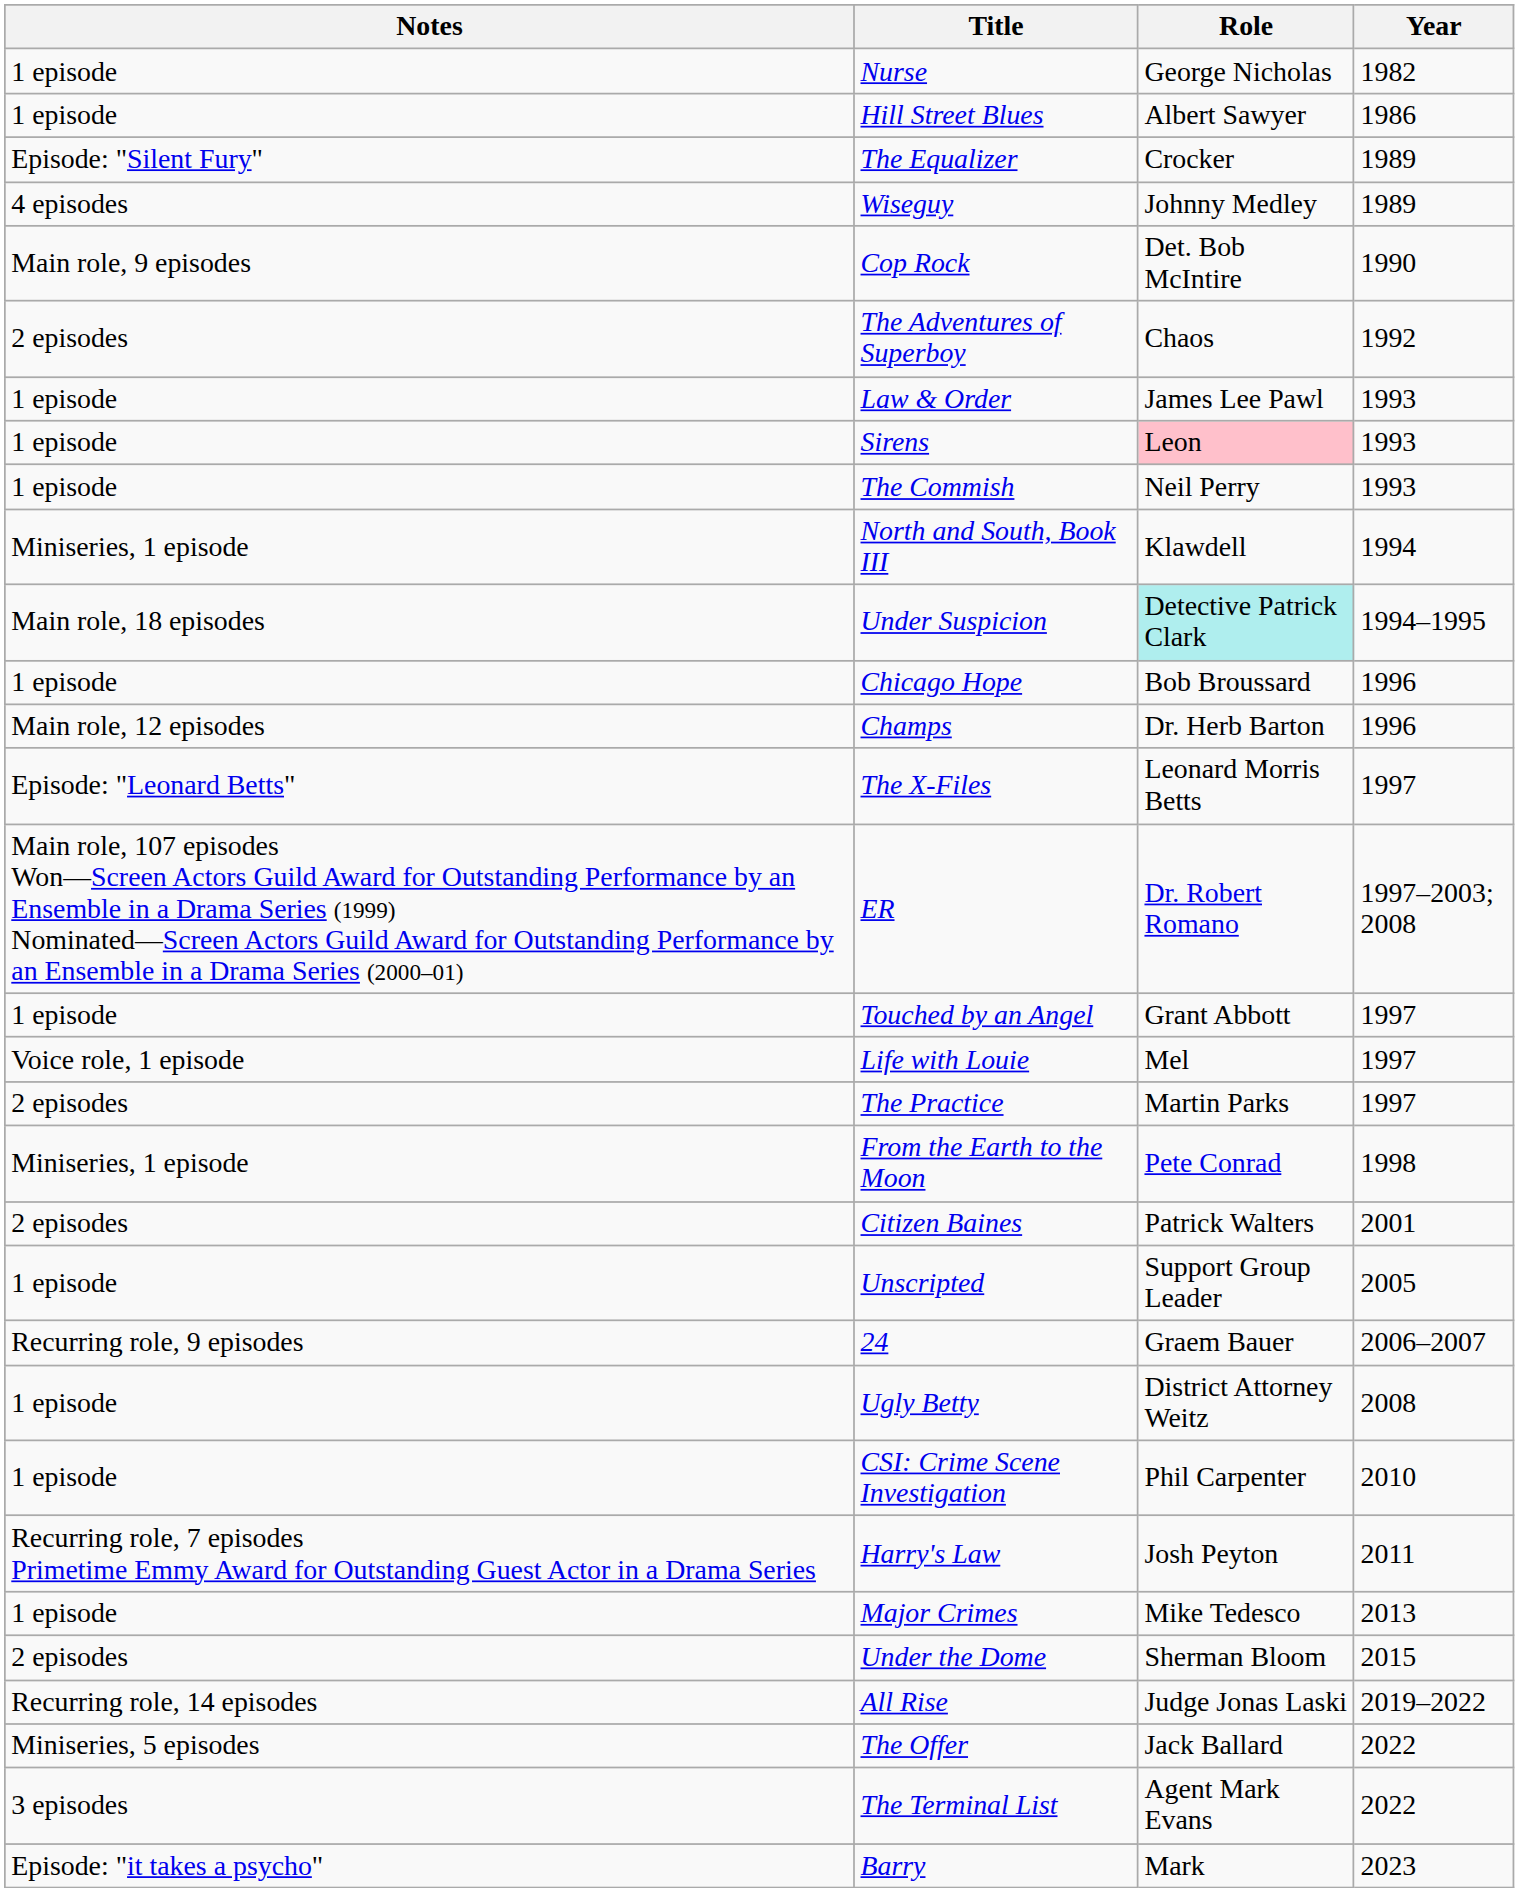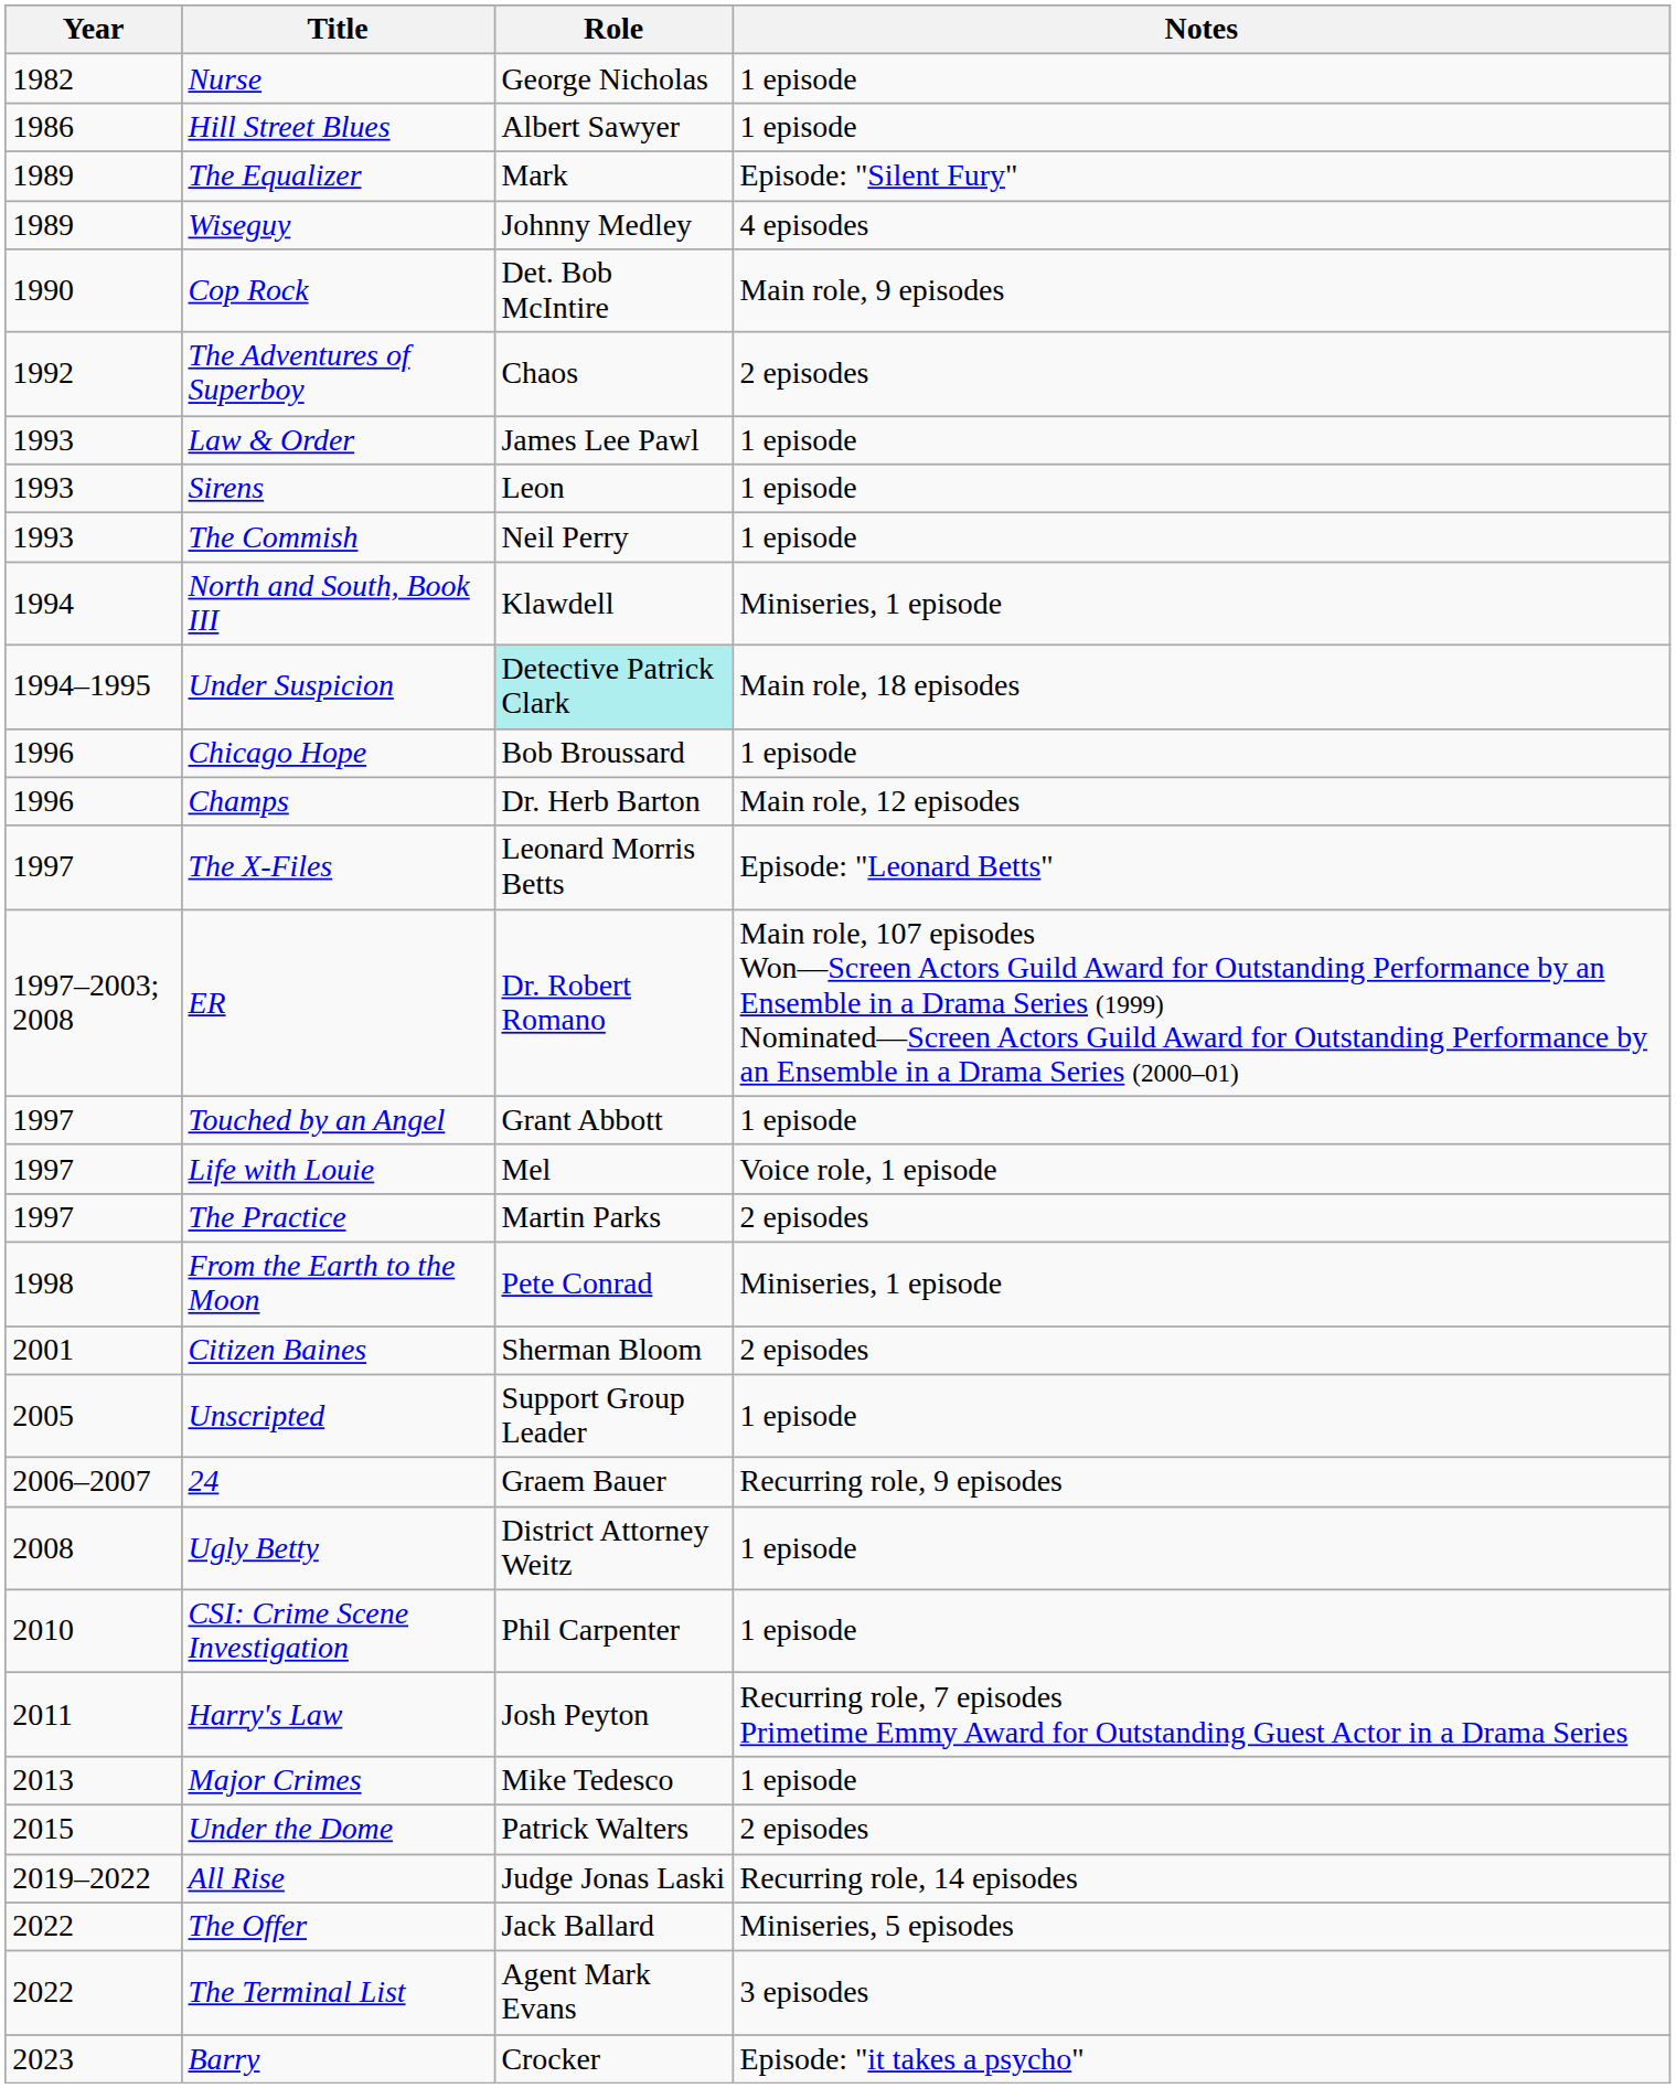 <table class="wikitable sortable">
 <tr>
-<th>Notes</th>
+<th>Year</th>
 <th>Title</th>
 <th>Role</th>
-<th>Year</th>
+<th>Notes</th>
 </tr>
 <tr>
-<td>1 episode</td>
+<td>1982</td>
 <td><em><a href='#'>Nurse</a></em></td>
 <td>George Nicholas</td>
-<td>1982</td>
+<td>1 episode</td>
 </tr>
 <tr>
-<td>1 episode</td>
+<td>1986</td>
 <td><em><a href='#'>Hill Street Blues</a></em></td>
 <td>Albert Sawyer</td>
-<td>1986</td>
+<td>1 episode</td>
 </tr>
 <tr>
+<td>1989</td>
+<td><em><a href='#'>The Equalizer</a></em></td>
+<td>Mark</td>
 <td>Episode: "<a href='#'>Silent Fury</a>"</td>
-<td><em><a href='#'>The Equalizer</a></em></td>
-<td>Crocker</td>
-<td>1989</td>
 </tr>
 <tr>
-<td>4 episodes</td>
+<td>1989</td>
 <td><em><a href='#'>Wiseguy</a></em></td>
 <td>Johnny Medley</td>
-<td>1989</td>
+<td>4 episodes</td>
 </tr>
 <tr>
-<td>Main role, 9 episodes</td>
+<td>1990</td>
 <td><em><a href='#'>Cop Rock</a></em></td>
 <td>Det. Bob McIntire</td>
-<td>1990</td>
+<td>Main role, 9 episodes</td>
 </tr>
 <tr>
-<td>2 episodes</td>
+<td>1992</td>
 <td><em><a href='#'>The Adventures of Superboy</a></em></td>
 <td>Chaos</td>
-<td>1992</td>
+<td>2 episodes</td>
 </tr>
 <tr>
-<td>1 episode</td>
+<td>1993</td>
 <td><em><a href='#'>Law & Order</a></em></td>
 <td>James Lee Pawl</td>
-<td>1993</td>
+<td>1 episode</td>
 </tr>
 <tr>
+<td>1993</td>
+<td><em><a href='#'>Sirens</a></em></td>
+<td>Leon</td>
 <td>1 episode</td>
-<td><em><a href='#'>Sirens</a></em></td>
-<td style="background: pink;">Leon</td>
-<td>1993</td>
 </tr>
 <tr>
-<td>1 episode</td>
+<td>1993</td>
 <td><em><a href='#'>The Commish</a></em></td>
 <td>Neil Perry</td>
-<td>1993</td>
+<td>1 episode</td>
 </tr>
 <tr>
-<td>Miniseries, 1 episode</td>
+<td>1994</td>
 <td><em><a href='#'>North and South, Book III</a></em></td>
 <td>Klawdell</td>
-<td>1994</td>
+<td>Miniseries, 1 episode</td>
 </tr>
 <tr>
-<td>Main role, 18 episodes</td>
+<td>1994–1995</td>
 <td><em><a href='#'>Under Suspicion</a></em></td>
 <td style="background: paleturquoise;">Detective Patrick Clark</td>
-<td>1994–1995</td>
+<td>Main role, 18 episodes</td>
 </tr>
 <tr>
-<td>1 episode</td>
+<td>1996</td>
 <td><em><a href='#'>Chicago Hope</a></em></td>
 <td>Bob Broussard</td>
-<td>1996</td>
+<td>1 episode</td>
 </tr>
 <tr>
-<td>Main role, 12 episodes</td>
+<td>1996</td>
 <td><em><a href='#'>Champs</a></em></td>
 <td>Dr. Herb Barton</td>
-<td>1996</td>
+<td>Main role, 12 episodes</td>
 </tr>
 <tr>
-<td>Episode: "<a href='#'>Leonard Betts</a>"</td>
+<td>1997</td>
 <td><em><a href='#'>The X-Files</a></em></td>
 <td>Leonard Morris Betts</td>
-<td>1997</td>
+<td>Episode: "<a href='#'>Leonard Betts</a>"</td>
 </tr>
 <tr>
-<td>Main role, 107 episodes<br>Won—<a href='#'>Screen Actors Guild Award for Outstanding Performance by an Ensemble in a Drama Series</a> <small>(1999)</small><br>Nominated—<a href='#'>Screen Actors Guild Award for Outstanding Performance by an Ensemble in a Drama Series</a> <small>(2000–01)</small></td>
+<td>1997–2003; 2008</td>
 <td><em><a href='#'>ER</a></em></td>
 <td><a href='#'>Dr. Robert Romano</a></td>
-<td>1997–2003; 2008</td>
+<td>Main role, 107 episodes<br>Won—<a href='#'>Screen Actors Guild Award for Outstanding Performance by an Ensemble in a Drama Series</a> <small>(1999)</small><br>Nominated—<a href='#'>Screen Actors Guild Award for Outstanding Performance by an Ensemble in a Drama Series</a> <small>(2000–01)</small></td>
 </tr>
 <tr>
-<td>1 episode</td>
+<td>1997</td>
 <td><em><a href='#'>Touched by an Angel</a></em></td>
 <td>Grant Abbott</td>
-<td>1997</td>
+<td>1 episode</td>
 </tr>
 <tr>
-<td>Voice role, 1 episode</td>
+<td>1997</td>
 <td><em><a href='#'>Life with Louie</a></em></td>
 <td>Mel</td>
-<td>1997</td>
+<td>Voice role, 1 episode</td>
 </tr>
 <tr>
-<td>2 episodes</td>
+<td>1997</td>
 <td><em><a href='#'>The Practice</a></em></td>
 <td>Martin Parks</td>
-<td>1997</td>
+<td>2 episodes</td>
 </tr>
 <tr>
-<td>Miniseries, 1 episode</td>
+<td>1998</td>
 <td><em><a href='#'>From the Earth to the Moon</a></em></td>
 <td><a href='#'>Pete Conrad</a></td>
-<td>1998</td>
+<td>Miniseries, 1 episode</td>
 </tr>
 <tr>
+<td>2001</td>
+<td><em><a href='#'>Citizen Baines</a></em></td>
+<td>Sherman Bloom</td>
 <td>2 episodes</td>
-<td><em><a href='#'>Citizen Baines</a></em></td>
-<td>Patrick Walters</td>
-<td>2001</td>
 </tr>
 <tr>
-<td>1 episode</td>
+<td>2005</td>
 <td><em><a href='#'>Unscripted</a></em></td>
 <td>Support Group Leader</td>
-<td>2005</td>
+<td>1 episode</td>
 </tr>
 <tr>
-<td>Recurring role, 9 episodes</td>
+<td>2006–2007</td>
 <td><em><a href='#'>24</a></em></td>
 <td>Graem Bauer</td>
-<td>2006–2007</td>
+<td>Recurring role, 9 episodes</td>
 </tr>
 <tr>
-<td>1 episode</td>
+<td>2008</td>
 <td><em><a href='#'>Ugly Betty</a></em></td>
 <td>District Attorney Weitz</td>
-<td>2008</td>
+<td>1 episode</td>
 </tr>
 <tr>
-<td>1 episode</td>
+<td>2010</td>
 <td><em><a href='#'>CSI: Crime Scene Investigation</a></em></td>
 <td>Phil Carpenter</td>
-<td>2010</td>
+<td>1 episode</td>
 </tr>
 <tr>
-<td>Recurring role, 7 episodes<br><a href='#'>Primetime Emmy Award for Outstanding Guest Actor in a Drama Series</a></td>
+<td>2011</td>
 <td><em><a href='#'>Harry's Law</a></em></td>
 <td>Josh Peyton</td>
-<td>2011</td>
+<td>Recurring role, 7 episodes<br><a href='#'>Primetime Emmy Award for Outstanding Guest Actor in a Drama Series</a></td>
 </tr>
 <tr>
-<td>1 episode</td>
+<td>2013</td>
 <td><em><a href='#'>Major Crimes</a></em></td>
 <td>Mike Tedesco</td>
-<td>2013</td>
+<td>1 episode</td>
 </tr>
 <tr>
+<td>2015</td>
+<td><em><a href='#'>Under the Dome</a></em></td>
+<td>Patrick Walters</td>
 <td>2 episodes</td>
-<td><em><a href='#'>Under the Dome</a></em></td>
-<td>Sherman Bloom</td>
-<td>2015</td>
 </tr>
 <tr>
-<td>Recurring role, 14 episodes</td>
+<td>2019–2022</td>
 <td><em><a href='#'>All Rise</a></em></td>
 <td>Judge Jonas Laski</td>
-<td>2019–2022</td>
+<td>Recurring role, 14 episodes</td>
 </tr>
 <tr>
-<td>Miniseries, 5 episodes</td>
+<td>2022</td>
 <td><em><a href='#'>The Offer</a></em></td>
 <td>Jack Ballard</td>
-<td>2022</td>
+<td>Miniseries, 5 episodes</td>
 </tr>
 <tr>
-<td>3 episodes</td>
+<td>2022</td>
 <td><em><a href='#'>The Terminal List</a></em></td>
 <td>Agent Mark Evans</td>
-<td>2022</td>
+<td>3 episodes</td>
 </tr>
 <tr>
+<td>2023</td>
+<td><em><a href='#'>Barry</a></em></td>
+<td>Crocker</td>
 <td>Episode: "<a href='#'>it takes a psycho</a>"</td>
-<td><em><a href='#'>Barry</a></em></td>
-<td>Mark</td>
-<td>2023</td>
 </tr>
 </table>
